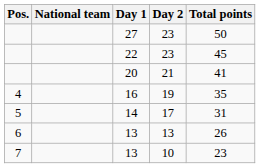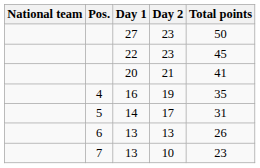 <table class=wikitable>
 <tr>
+<th>National team</th>
 <th>Pos.</th>
-<th>National team</th>
 <th>Day 1</th>
 <th>Day 2</th>
 <th>Total points</th>
 </tr>
 <tr align=center>
+<td align=left></td>
 <td></td>
-<td align=left></td>
 <td>27</td>
 <td>23</td>
 <td>50</td>
 </tr>
 <tr align=center>
+<td align=left></td>
 <td></td>
-<td align=left></td>
 <td>22</td>
 <td>23</td>
 <td>45</td>
 </tr>
 <tr align=center>
+<td align=left></td>
 <td></td>
-<td align=left></td>
 <td>20</td>
 <td>21</td>
 <td>41</td>
 </tr>
 <tr align=center>
+<td align=left></td>
 <td>4</td>
-<td align=left></td>
 <td>16</td>
 <td>19</td>
 <td>35</td>
 </tr>
 <tr align=center>
+<td align=left></td>
 <td>5</td>
-<td align=left></td>
 <td>14</td>
 <td>17</td>
 <td>31</td>
 </tr>
 <tr align=center>
+<td align=left></td>
 <td>6</td>
-<td align=left></td>
 <td>13</td>
 <td>13</td>
 <td>26</td>
 </tr>
 <tr align=center>
+<td align=left></td>
 <td>7</td>
-<td align=left></td>
 <td>13</td>
 <td>10</td>
 <td>23</td>
 </tr>
 </table>
